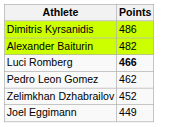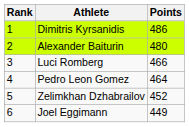 <table class="wikitable">
 <tr>
+<th>Rank</th>
 <th>Athlete</th>
 <th>Points</th>
 </tr>
 <tr>
+<td style="background:#CCFF00">1</td>
 <td style="background:#CCFF00"> Dimitris Kyrsanidis</td>
 <td style="background:#CCFF00">486</td>
 </tr>
 <tr>
+<td style="background:#CCFF00">2</td>
 <td style="background:#CCFF00"> Alexander Baiturin</td>
-<td style="background:#CCFF00">482</td>
+<td style="background:#CCFF00">480</td>
 </tr>
 <tr>
+<td>3</td>
 <td> Luci Romberg</td>
-<td><strong>466</strong></td>
+<td>466</td>
 </tr>
 <tr>
+<td>4</td>
 <td> Pedro Leon Gomez</td>
-<td>462</td>
+<td>464</td>
 </tr>
 <tr>
+<td>5</td>
 <td> Zelimkhan Dzhabrailov</td>
 <td>452</td>
 </tr>
 <tr>
+<td>6</td>
 <td> Joel Eggimann</td>
 <td>449</td>
 </tr>
 </table>
